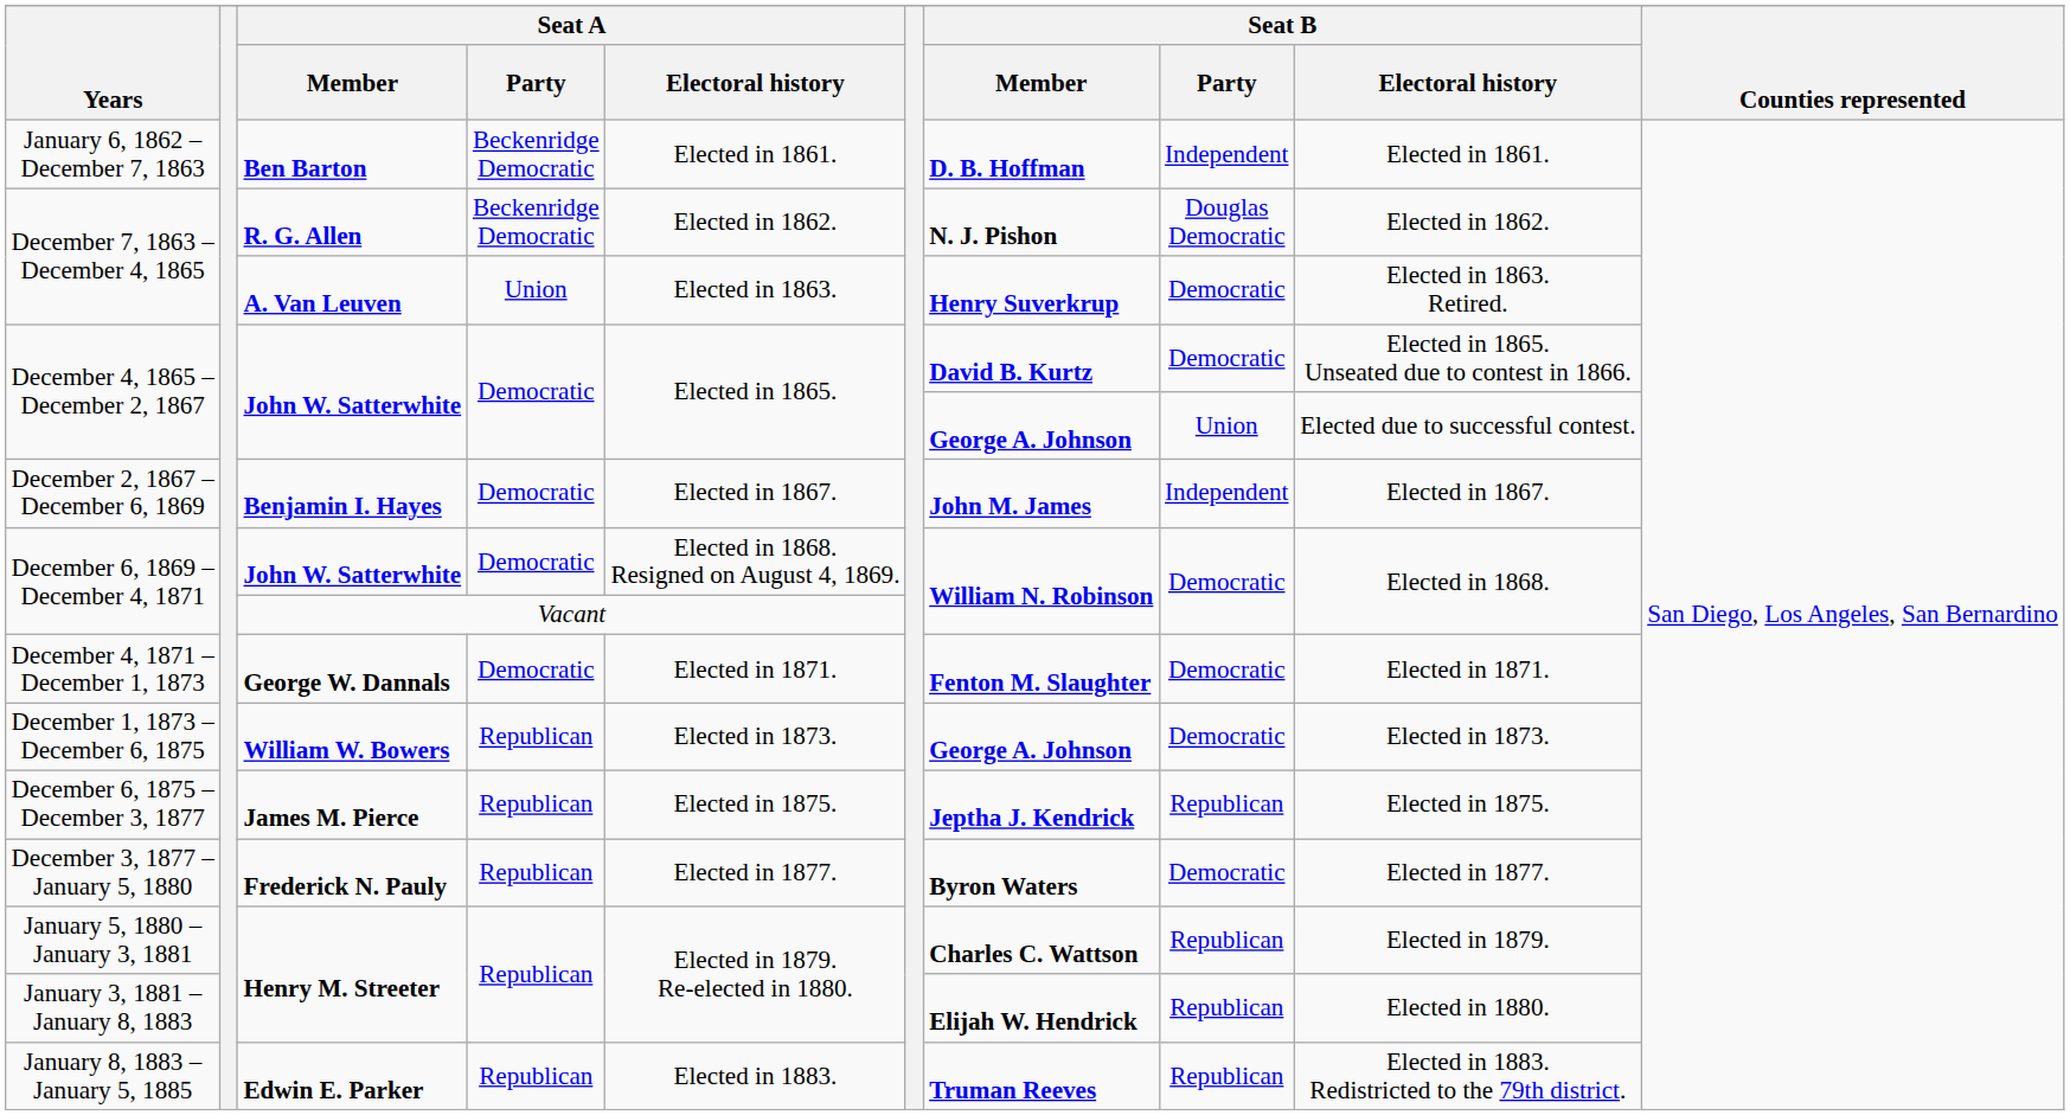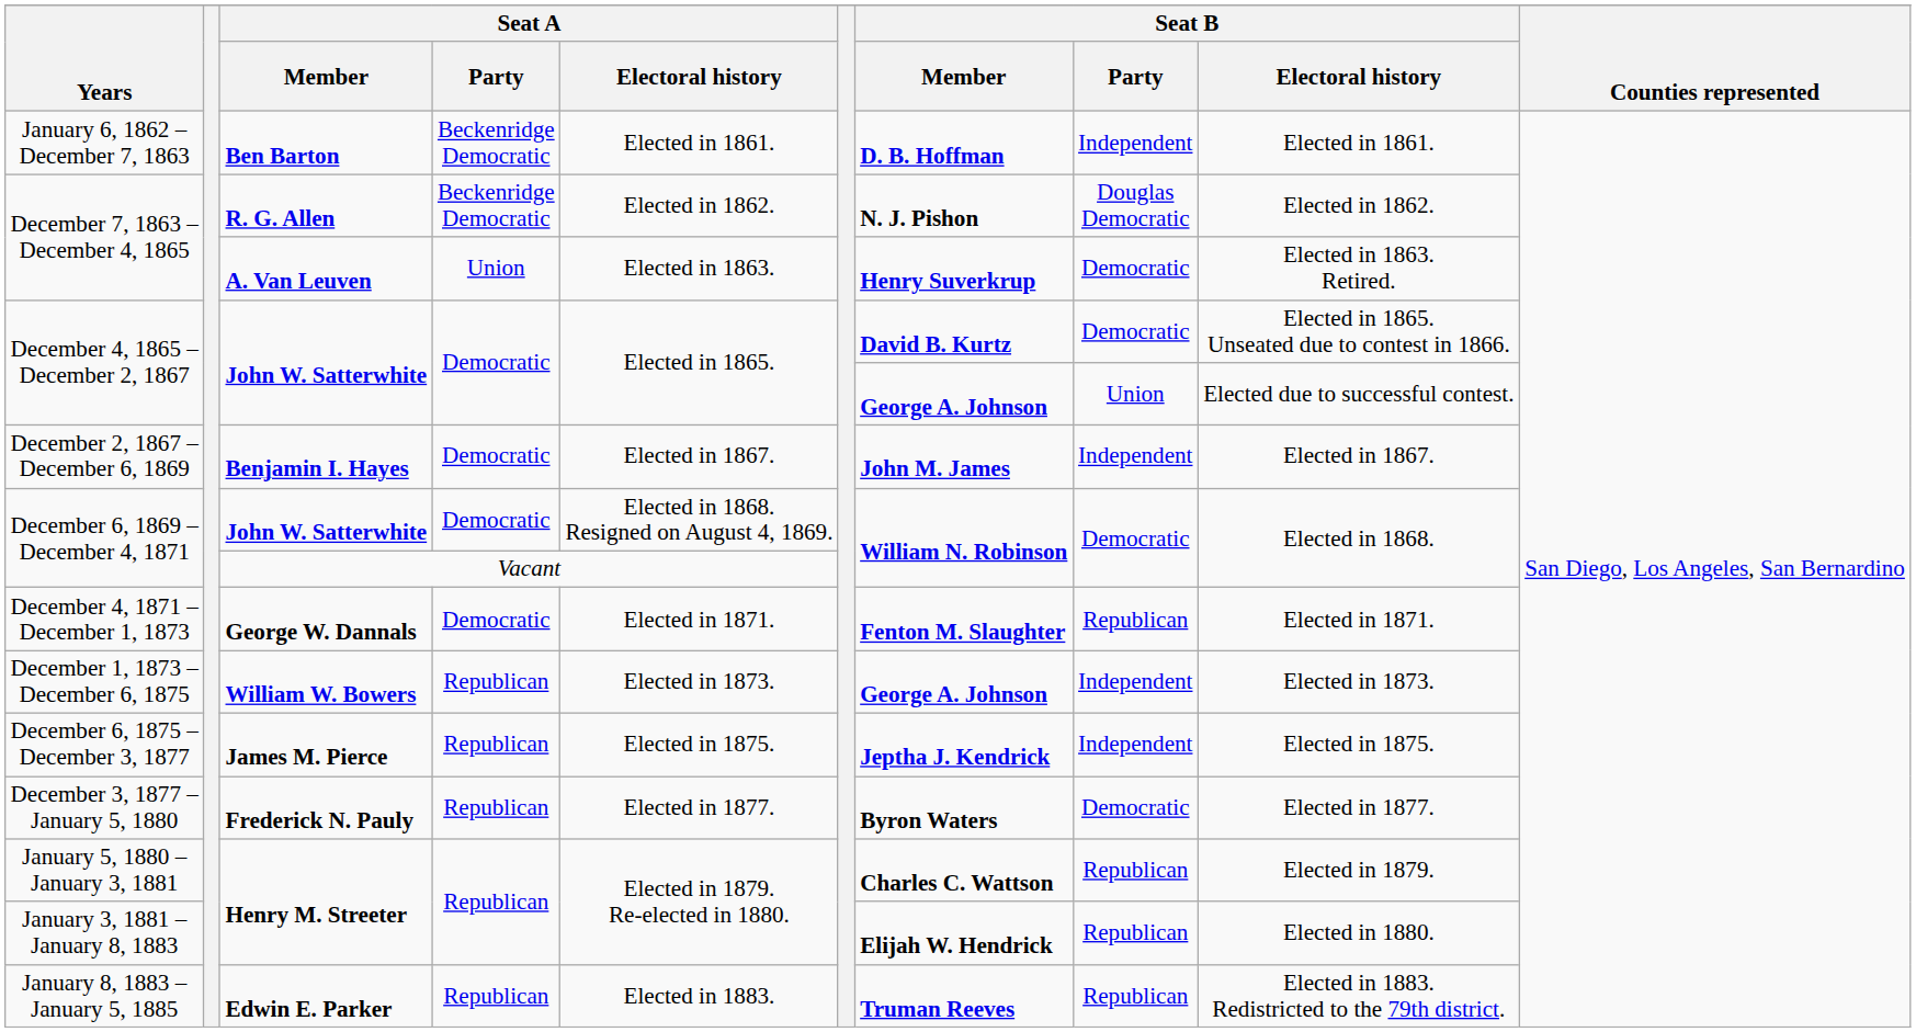 <table class=wikitable style="text-align:center">
 <tr>
 </tr>
 <tr valign=bottom>
 <th rowspan=2>Years</th>
 <th rowspan=20> </th>
 <th colspan=3>Seat A</th>
 <th rowspan=20> </th>
 <th colspan=3>Seat B</th>
 <th rowspan=2>Counties represented</th>
 </tr>
 <tr style="height:3em">
 <th>Member</th>
 <th>Party</th>
 <th>Electoral history</th>
 <th>Member</th>
 <th>Party</th>
 <th>Electoral history</th>
 </tr>
 <tr>
 <td nowrap>January 6, 1862 – <br> December 7, 1863</td>
 <td align=left> <br> <strong><a href='#'>Ben Barton</a></strong> <br> </td>
 <td><a href='#'>Beckenridge <br>Democratic</a></td>
 <td>Elected in 1861. <br>  </td>
 <td align=left><br><strong><a href='#'>D. B. Hoffman</a></strong> <br> </td>
 <td><a href='#'>Independent</a></td>
 <td>Elected in 1861. <br>  </td>
 <td rowspan=15 nowrap><a href='#'>San Diego</a>, <a href='#'>Los Angeles</a>, <a href='#'>San Bernardino</a></td>
 </tr>
 <tr>
 <td nowrap rowspan=2>December 7, 1863 – <br> December 4, 1865</td>
 <td align=left><br> <strong><a href='#'>R. G. Allen</a></strong><br> </td>
 <td><a href='#'>Beckenridge <br>Democratic</a></td>
 <td>Elected in 1862. <br>  </td>
 <td align=left><br><strong>N. J. Pishon</strong><br> </td>
 <td><a href='#'>Douglas <br> Democratic</a></td>
 <td>Elected in 1862. <br>  </td>
 </tr>
 <tr>
 <td align=left> <br> <strong><a href='#'>A. Van Leuven</a></strong> <br> </td>
 <td><a href='#'>Union</a></td>
 <td>Elected in 1863. <br>  </td>
 <td align=left> <br><strong><a href='#'>Henry Suverkrup</a></strong><br> </td>
 <td><a href='#'>Democratic</a></td>
 <td>Elected in 1863. <br> Retired.</td>
 </tr>
 <tr>
 <td nowrap rowspan=2>December 4, 1865 – <br> December 2, 1867</td>
 <td rowspan=2 align=left><br> <strong><a href='#'>John W. Satterwhite</a></strong><br> </td>
 <td rowspan=2 ><a href='#'>Democratic</a></td>
 <td rowspan=2>Elected in 1865.</td>
 <td align=left> <br> <strong><a href='#'>David B. Kurtz</a></strong><br> </td>
 <td><a href='#'>Democratic</a></td>
 <td>Elected in 1865. <br> Unseated due to contest in 1866.</td>
 </tr>
 <tr>
 <td align=left> <br><strong><a href='#'>George A. Johnson</a></strong> <br> </td>
 <td><a href='#'>Union</a></td>
 <td>Elected due to successful contest.</td>
 </tr>
 <tr>
 <td nowrap>December 2, 1867 – <br> December 6, 1869</td>
 <td align=left> <br> <strong><a href='#'>Benjamin I. Hayes</a></strong> <br> </td>
 <td><a href='#'>Democratic</a></td>
 <td>Elected in 1867. <br>  </td>
 <td align=left><br><strong><a href='#'>John M. James</a></strong> <br> </td>
 <td><a href='#'>Independent</a></td>
 <td>Elected in 1867. <br>  </td>
 </tr>
 <tr>
 <td nowrap rowspan=2>December 6, 1869 – <br> December 4, 1871</td>
 <td align=left><br> <strong><a href='#'>John W. Satterwhite</a></strong><br> </td>
 <td><a href='#'>Democratic</a></td>
 <td>Elected in 1868. <br> Resigned on August 4, 1869.</td>
 <td rowspan=2 align=left><br> <strong><a href='#'>William N. Robinson</a></strong><br> </td>
 <td rowspan=2 ><a href='#'>Democratic</a></td>
 <td rowspan=2>Elected in 1868. <br>  </td>
 </tr>
 <tr>
 <td colspan=3><em>Vacant</em></td>
 </tr>
 <tr>
 <td nowrap>December 4, 1871 – <br>December 1, 1873</td>
 <td align=left><br><strong>George W. Dannals</strong><br> </td>
 <td><a href='#'>Democratic</a></td>
 <td>Elected in 1871. <br>  </td>
 <td align=left><br><strong><a href='#'>Fenton M. Slaughter</a></strong><br></td>
-<td><a href='#'>Democratic</a></td>
+<td><a href='#'>Republican</a></td>
 <td>Elected in 1871. <br>  </td>
 </tr>
 <tr>
 <td nowrap>December 1, 1873 – <br> December 6, 1875</td>
 <td align=left> <br><strong><a href='#'>William W. Bowers</a></strong><br> </td>
 <td><a href='#'>Republican</a></td>
 <td>Elected in 1873. <br>  </td>
 <td align=left> <br><strong><a href='#'>George A. Johnson</a></strong> <br> </td>
-<td><a href='#'>Democratic</a></td>
+<td><a href='#'>Independent</a></td>
 <td>Elected in 1873. <br>  </td>
 </tr>
 <tr>
 <td nowrap>December 6, 1875 – <br> December 3, 1877</td>
 <td align=left><br><strong>James M. Pierce</strong><br> </td>
 <td><a href='#'>Republican</a></td>
 <td>Elected in 1875. <br>  </td>
 <td align=left><br> <strong><a href='#'>Jeptha J. Kendrick</a></strong><br> </td>
-<td><a href='#'>Republican</a></td>
+<td><a href='#'>Independent</a></td>
 <td>Elected in 1875. <br>  </td>
 </tr>
 <tr>
 <td nowrap>December 3, 1877 – <br> January 5, 1880</td>
 <td align=left><br><strong>Frederick N. Pauly</strong><br> </td>
 <td><a href='#'>Republican</a></td>
 <td>Elected in 1877. <br>  </td>
 <td align=left><br><strong>Byron Waters</strong><br> </td>
 <td><a href='#'>Democratic</a></td>
 <td>Elected in 1877. <br>  </td>
 </tr>
 <tr>
 <td nowrap>January 5, 1880 – <br> January 3, 1881</td>
 <td rowspan=2 align=left> <br><strong>Henry M. Streeter</strong><br></td>
 <td rowspan=2 ><a href='#'>Republican</a></td>
 <td rowspan=2>Elected in 1879. <br> Re-elected in 1880. <br> </td>
 <td align=left><br><strong>Charles C. Wattson</strong><br> </td>
 <td><a href='#'>Republican</a></td>
 <td>Elected in 1879. <br>  </td>
 </tr>
 <tr>
 <td nowrap>January 3, 1881 – <br> January 8, 1883</td>
 <td align=left> <br><strong>Elijah W. Hendrick</strong><br> </td>
 <td><a href='#'>Republican</a></td>
 <td>Elected in 1880. <br>  </td>
 </tr>
 <tr>
 <td nowrap>January 8, 1883 – <br> January 5, 1885</td>
 <td align=left><br><strong>Edwin E. Parker</strong><br> </td>
 <td><a href='#'>Republican</a></td>
 <td>Elected in 1883. <br>  </td>
 <td align=left><br><strong><a href='#'>Truman Reeves</a></strong><br> </td>
 <td><a href='#'>Republican</a></td>
 <td>Elected in 1883. <br> Redistricted to the <a href='#'>79th district</a>.</td>
 </tr>
 </table>
